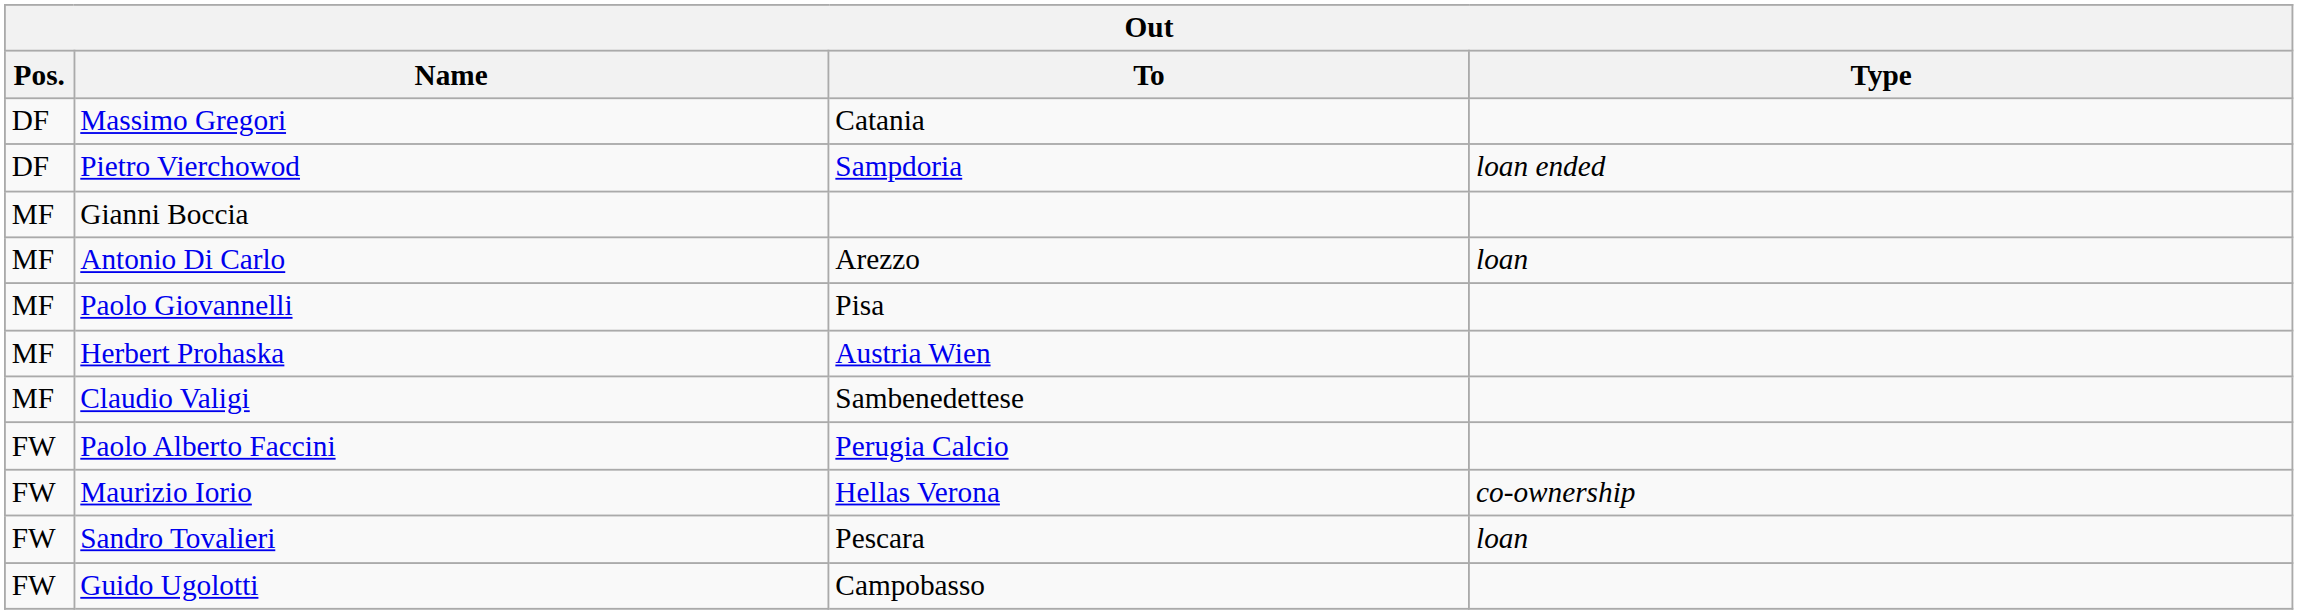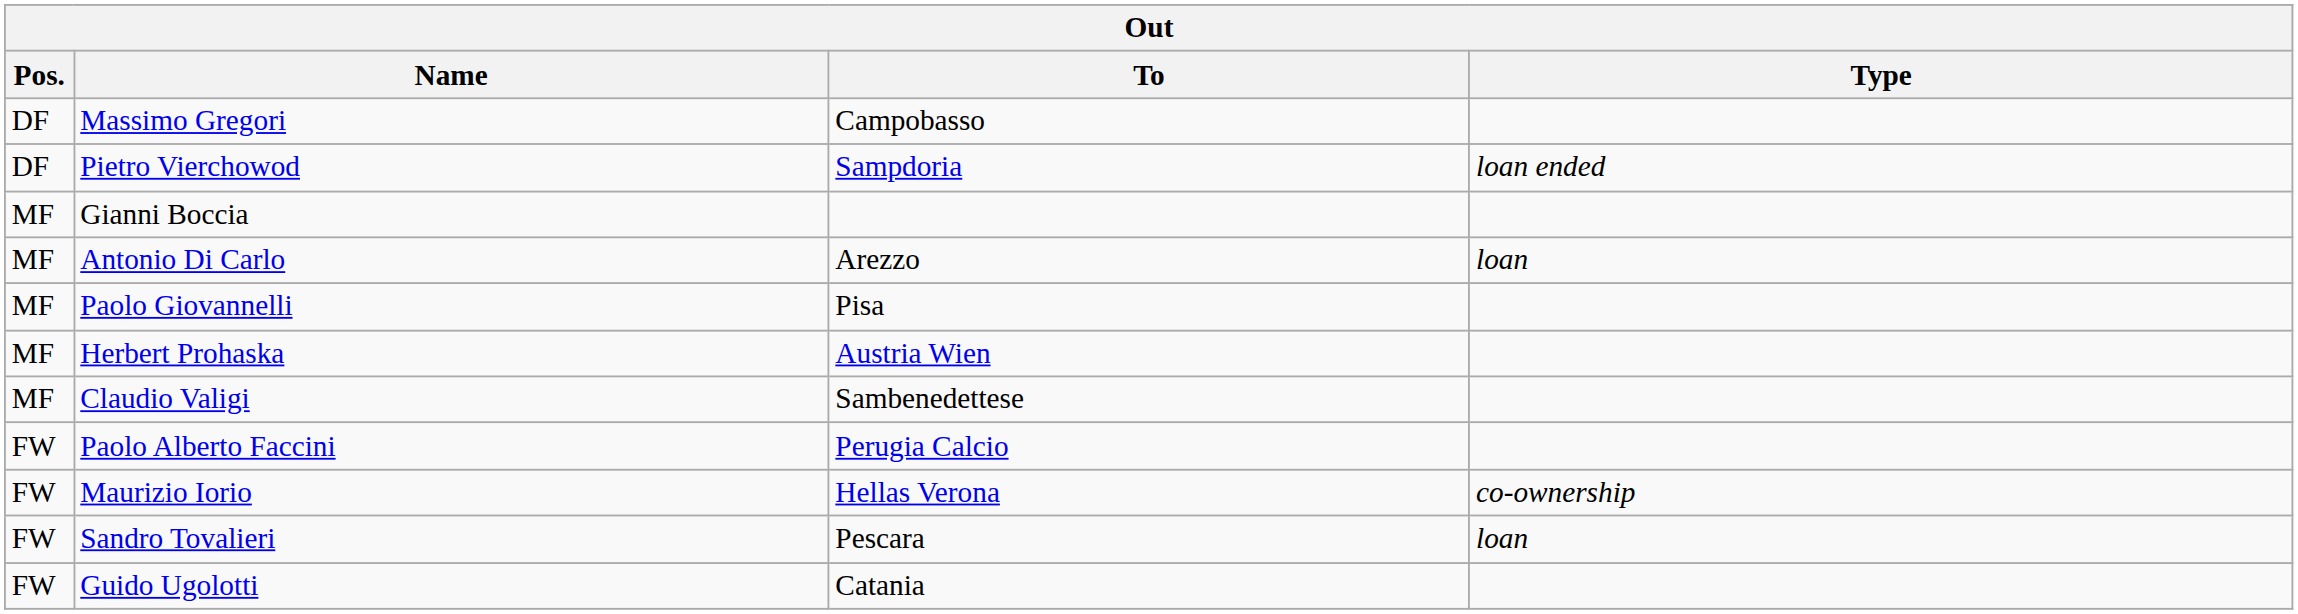 <table class="wikitable" style="font-size:100%;width:99%;">
 <tr>
 <th colspan="4">Out</th>
 </tr>
 <tr>
 <th width=3%>Pos.</th>
 <th width=33%>Name</th>
 <th width=28%>To</th>
 <th width=36%>Type</th>
 </tr>
 <tr>
 <td>DF</td>
 <td><a href='#'>Massimo Gregori</a></td>
-<td>Catania</td>
+<td>Campobasso</td>
 <td></td>
 </tr>
 <tr>
 <td>DF</td>
 <td><a href='#'>Pietro Vierchowod</a></td>
 <td><a href='#'>Sampdoria</a></td>
 <td><em>loan ended</em></td>
 </tr>
 <tr>
 <td>MF</td>
 <td>Gianni Boccia</td>
 <td></td>
 <td></td>
 </tr>
 <tr>
 <td>MF</td>
 <td><a href='#'>Antonio Di Carlo</a></td>
 <td>Arezzo</td>
 <td><em>loan</em></td>
 </tr>
 <tr>
 <td>MF</td>
 <td><a href='#'>Paolo Giovannelli</a></td>
 <td>Pisa</td>
 <td></td>
 </tr>
 <tr>
 <td>MF</td>
 <td><a href='#'>Herbert Prohaska</a></td>
 <td><a href='#'>Austria Wien</a></td>
 <td></td>
 </tr>
 <tr>
 <td>MF</td>
 <td><a href='#'>Claudio Valigi</a></td>
 <td>Sambenedettese</td>
 <td></td>
 </tr>
 <tr>
 <td>FW</td>
 <td><a href='#'>Paolo Alberto Faccini</a></td>
 <td><a href='#'>Perugia Calcio</a></td>
 <td></td>
 </tr>
 <tr>
 <td>FW</td>
 <td><a href='#'>Maurizio Iorio</a></td>
 <td><a href='#'>Hellas Verona</a></td>
 <td><em>co-ownership</em></td>
 </tr>
 <tr>
 <td>FW</td>
 <td><a href='#'>Sandro Tovalieri</a></td>
 <td>Pescara</td>
 <td><em>loan</em></td>
 </tr>
 <tr>
 <td>FW</td>
 <td><a href='#'>Guido Ugolotti</a></td>
-<td>Campobasso</td>
+<td>Catania</td>
 <td></td>
 </tr>
 </table>
